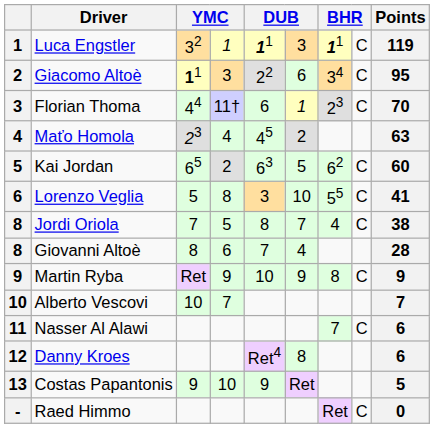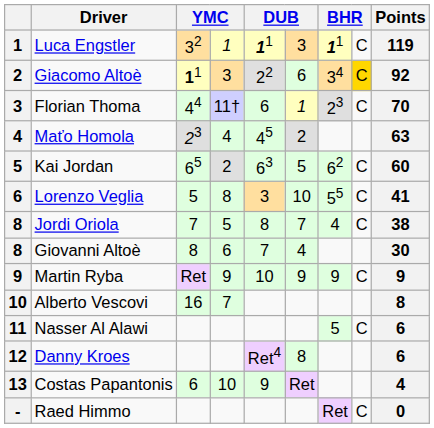 <table class="wikitable" style="font-size:85%; text-align:center">
 <tr style="background:#f9f9f9" valign="top">
 <th valign=middle></th>
 <th valign=middle>Driver</th>
 <th colspan=2><a href='#'>YMC</a><br></th>
 <th colspan=2><a href='#'>DUB</a><br></th>
 <th colspan=2><a href='#'>BHR</a><br></th>
 <th valign=middle>Points</th>
 </tr>
 <tr>
 <th>1</th>
 <td align="left"> <a href='#'>Luca Engstler</a></td>
 <td style="background:#ffdf9f;">3<sup>2</sup></td>
 <td style="background:#ffffbf;"><em>1</em></td>
 <td style="background:#ffffbf;"><strong><em>1</em></strong><sup>1</sup></td>
 <td style="background:#ffdf9f;">3</td>
 <td style="background:#ffffbf;"><strong><em>1</em></strong><sup>1</sup></td>
 <td>C</td>
 <th>119</th>
 </tr>
 <tr>
 <th>2</th>
 <td align="left"> <a href='#'>Giacomo Altoè</a></td>
 <td style="background:#ffffbf;"><strong>1</strong><sup>1</sup></td>
 <td style="background:#ffdf9f;">3</td>
 <td style="background:#dfdfdf;">2<sup>2</sup></td>
 <td style="background:#dfffdf;">6</td>
 <td style="background:#ffdf9f;">3<sup>4</sup></td>
-<td>C</td>
-<th>95</th>
+<td style="background: gold;">C</td>
+<th>92</th>
 </tr>
 <tr>
 <th>3</th>
 <td align="left"> Florian Thoma</td>
 <td style="background:#dfffdf;">4<sup>4</sup></td>
 <td style="background:#cfcfff;">11†</td>
 <td style="background:#dfffdf;">6</td>
 <td style="background:#ffffbf;"><em>1</em></td>
 <td style="background:#dfdfdf;">2<sup>3</sup></td>
 <td>C</td>
 <th>70</th>
 </tr>
 <tr>
 <th>4</th>
 <td align="left"> <a href='#'>Maťo Homola</a></td>
 <td style="background:#dfdfdf;"><em>2</em><sup>3</sup></td>
 <td style="background:#dfffdf;">4</td>
 <td style="background:#dfffdf;">4<sup>5</sup></td>
 <td style="background:#dfdfdf;">2</td>
 <td></td>
 <td></td>
 <th>63</th>
 </tr>
 <tr>
 <th>5</th>
 <td align=left> Kai Jordan</td>
 <td style="background:#dfffdf;">6<sup>5</sup></td>
 <td style="background:#dfdfdf;">2</td>
 <td style="background:#dfffdf;">6<sup>3</sup></td>
 <td style="background:#dfffdf;">5</td>
 <td style="background:#dfffdf;">6<sup>2</sup></td>
 <td>C</td>
 <th>60</th>
 </tr>
 <tr>
 <th>6</th>
 <td align="left"> <a href='#'>Lorenzo Veglia</a></td>
 <td style="background:#dfffdf;">5</td>
 <td style="background:#dfffdf;">8</td>
 <td style="background:#ffdf9f;">3</td>
 <td style="background:#dfffdf;">10</td>
 <td style="background:#dfffdf;">5<sup>5</sup></td>
 <td>C</td>
 <th>41</th>
 </tr>
 <tr>
 <th>8</th>
 <td align="left"> <a href='#'>Jordi Oriola</a></td>
 <td style="background:#dfffdf;">7</td>
 <td style="background:#dfffdf;">5</td>
 <td style="background:#dfffdf;">8</td>
 <td style="background:#dfffdf;">7</td>
 <td style="background:#dfffdf;">4</td>
 <td>C</td>
 <th>38</th>
 </tr>
 <tr>
 <th>8</th>
 <td align="left"> Giovanni Altoè</td>
 <td style="background:#dfffdf;">8</td>
 <td style="background:#dfffdf;">6</td>
 <td style="background:#dfffdf;">7</td>
 <td style="background:#dfffdf;">4</td>
 <td></td>
 <td></td>
-<th>28</th>
+<th>30</th>
 </tr>
 <tr>
 <th>9</th>
 <td align=left> Martin Ryba</td>
 <td style="background:#efcfff;">Ret</td>
 <td style="background:#dfffdf;">9</td>
 <td style="background:#dfffdf;">10</td>
 <td style="background:#dfffdf;">9</td>
-<td style="background:#dfffdf;">8</td>
+<td style="background:#dfffdf;">9</td>
 <td>C</td>
 <th>9</th>
 </tr>
 <tr>
 <th>10</th>
 <td align="left"> Alberto Vescovi</td>
-<td style="background:#dfffdf;">10</td>
+<td style="background:#dfffdf;">16</td>
 <td style="background:#dfffdf;">7</td>
 <td></td>
 <td></td>
 <td></td>
 <td></td>
-<th>7</th>
+<th>8</th>
 </tr>
 <tr>
 <th>11</th>
 <td align="left"> Nasser Al Alawi</td>
 <td></td>
 <td></td>
 <td></td>
 <td></td>
-<td style="background:#dfffdf;">7</td>
+<td style="background:#dfffdf;">5</td>
 <td>C</td>
 <th>6</th>
 </tr>
 <tr>
 <th>12</th>
 <td align=left> <a href='#'>Danny Kroes</a></td>
 <td></td>
 <td></td>
 <td style="background:#efcfff;">Ret<sup>4</sup></td>
 <td style="background:#dfffdf;">8</td>
 <td></td>
 <td></td>
 <th>6</th>
 </tr>
 <tr>
 <th>13</th>
 <td align="left"> Costas Papantonis</td>
-<td style="background:#dfffdf;">9</td>
+<td style="background:#dfffdf;">6</td>
 <td style="background:#dfffdf;">10</td>
 <td style="background:#dfffdf;">9</td>
 <td style="background:#efcfff;">Ret</td>
 <td></td>
 <td></td>
-<th>5</th>
+<th>4</th>
 </tr>
 <tr>
 <th>-</th>
 <td align="left"> Raed Himmo</td>
 <td></td>
 <td></td>
 <td></td>
 <td></td>
 <td style="background:#efcfff;">Ret</td>
 <td>C</td>
 <th>0</th>
 </tr>
 </table>
